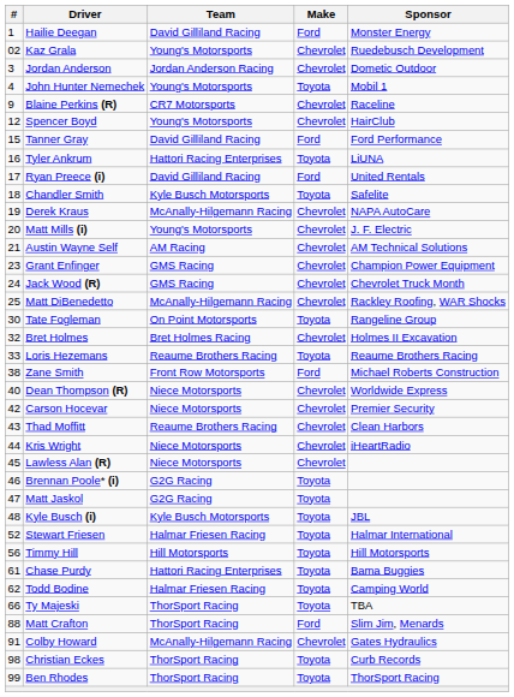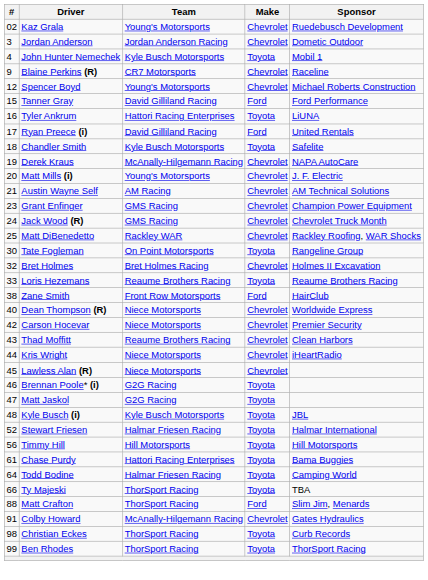 <table class="wikitable" style="font-size:95%">
 <tr>
 <th>#</th>
 <th>Driver</th>
 <th>Team</th>
 <th>Make</th>
 <th>Sponsor</th>
-</tr>
-<tr>
-<td>1</td>
-<td><a href='#'>Hailie Deegan</a></td>
-<td><a href='#'>David Gilliland Racing</a></td>
-<td><a href='#'>Ford</a></td>
-<td><a href='#'>Monster Energy</a></td>
 </tr>
 <tr>
 <td>02</td>
 <td><a href='#'>Kaz Grala</a></td>
 <td><a href='#'>Young's Motorsports</a></td>
 <td><a href='#'>Chevrolet</a></td>
 <td><a href='#'>Ruedebusch Development</a></td>
 </tr>
 <tr>
 <td>3</td>
 <td><a href='#'>Jordan Anderson</a></td>
 <td><a href='#'>Jordan Anderson Racing</a></td>
 <td><a href='#'>Chevrolet</a></td>
 <td><a href='#'>Dometic Outdoor</a></td>
 </tr>
 <tr>
 <td>4</td>
 <td><a href='#'>John Hunter Nemechek</a></td>
-<td><a href='#'>Young's Motorsports</a></td>
+<td><a href='#'>Kyle Busch Motorsports</a></td>
 <td><a href='#'>Toyota</a></td>
 <td><a href='#'>Mobil 1</a></td>
 </tr>
 <tr>
 <td>9</td>
 <td><a href='#'>Blaine Perkins</a> <strong>(R)</strong></td>
 <td><a href='#'>CR7 Motorsports</a></td>
 <td><a href='#'>Chevrolet</a></td>
 <td><a href='#'>Raceline</a></td>
 </tr>
 <tr>
 <td>12</td>
 <td><a href='#'>Spencer Boyd</a></td>
 <td><a href='#'>Young's Motorsports</a></td>
 <td><a href='#'>Chevrolet</a></td>
-<td><a href='#'>HairClub</a></td>
+<td><a href='#'>Michael Roberts Construction</a></td>
 </tr>
 <tr>
 <td>15</td>
 <td><a href='#'>Tanner Gray</a></td>
 <td><a href='#'>David Gilliland Racing</a></td>
 <td><a href='#'>Ford</a></td>
 <td><a href='#'>Ford Performance</a></td>
 </tr>
 <tr>
 <td>16</td>
 <td><a href='#'>Tyler Ankrum</a></td>
 <td><a href='#'>Hattori Racing Enterprises</a></td>
 <td><a href='#'>Toyota</a></td>
 <td><a href='#'>LiUNA</a></td>
 </tr>
 <tr>
 <td>17</td>
 <td><a href='#'>Ryan Preece</a> <strong>(i)</strong></td>
 <td><a href='#'>David Gilliland Racing</a></td>
 <td><a href='#'>Ford</a></td>
 <td><a href='#'>United Rentals</a></td>
 </tr>
 <tr>
 <td>18</td>
 <td><a href='#'>Chandler Smith</a></td>
 <td><a href='#'>Kyle Busch Motorsports</a></td>
 <td><a href='#'>Toyota</a></td>
 <td><a href='#'>Safelite</a></td>
 </tr>
 <tr>
 <td>19</td>
 <td><a href='#'>Derek Kraus</a></td>
 <td><a href='#'>McAnally-Hilgemann Racing</a></td>
 <td><a href='#'>Chevrolet</a></td>
 <td><a href='#'>NAPA AutoCare</a></td>
 </tr>
 <tr>
 <td>20</td>
 <td><a href='#'>Matt Mills</a> <strong>(i)</strong></td>
 <td><a href='#'>Young's Motorsports</a></td>
 <td><a href='#'>Chevrolet</a></td>
 <td><a href='#'>J. F. Electric</a></td>
 </tr>
 <tr>
 <td>21</td>
 <td><a href='#'>Austin Wayne Self</a></td>
 <td><a href='#'>AM Racing</a></td>
 <td><a href='#'>Chevrolet</a></td>
 <td><a href='#'>AM Technical Solutions</a></td>
 </tr>
 <tr>
 <td>23</td>
 <td><a href='#'>Grant Enfinger</a></td>
 <td><a href='#'>GMS Racing</a></td>
 <td><a href='#'>Chevrolet</a></td>
 <td><a href='#'>Champion Power Equipment</a></td>
 </tr>
 <tr>
 <td>24</td>
 <td><a href='#'>Jack Wood</a> <strong>(R)</strong></td>
 <td><a href='#'>GMS Racing</a></td>
 <td><a href='#'>Chevrolet</a></td>
 <td><a href='#'>Chevrolet Truck Month</a></td>
 </tr>
 <tr>
 <td>25</td>
 <td><a href='#'>Matt DiBenedetto</a></td>
-<td><a href='#'>McAnally-Hilgemann Racing</a></td>
+<td><a href='#'>Rackley WAR</a></td>
 <td><a href='#'>Chevrolet</a></td>
 <td><a href='#'>Rackley Roofing</a>, <a href='#'>WAR Shocks</a></td>
 </tr>
 <tr>
 <td>30</td>
 <td><a href='#'>Tate Fogleman</a></td>
 <td><a href='#'>On Point Motorsports</a></td>
 <td><a href='#'>Toyota</a></td>
 <td><a href='#'>Rangeline Group</a></td>
 </tr>
 <tr>
 <td>32</td>
 <td><a href='#'>Bret Holmes</a></td>
 <td><a href='#'>Bret Holmes Racing</a></td>
 <td><a href='#'>Chevrolet</a></td>
 <td><a href='#'>Holmes II Excavation</a></td>
 </tr>
 <tr>
 <td>33</td>
 <td><a href='#'>Loris Hezemans</a></td>
 <td><a href='#'>Reaume Brothers Racing</a></td>
 <td><a href='#'>Toyota</a></td>
 <td><a href='#'>Reaume Brothers Racing</a></td>
 </tr>
 <tr>
 <td>38</td>
 <td><a href='#'>Zane Smith</a></td>
 <td><a href='#'>Front Row Motorsports</a></td>
 <td><a href='#'>Ford</a></td>
-<td><a href='#'>Michael Roberts Construction</a></td>
+<td><a href='#'>HairClub</a></td>
 </tr>
 <tr>
 <td>40</td>
 <td><a href='#'>Dean Thompson</a> <strong>(R)</strong></td>
 <td><a href='#'>Niece Motorsports</a></td>
 <td><a href='#'>Chevrolet</a></td>
 <td><a href='#'>Worldwide Express</a></td>
 </tr>
 <tr>
 <td>42</td>
 <td><a href='#'>Carson Hocevar</a></td>
 <td><a href='#'>Niece Motorsports</a></td>
 <td><a href='#'>Chevrolet</a></td>
 <td><a href='#'>Premier Security</a></td>
 </tr>
 <tr>
 <td>43</td>
 <td><a href='#'>Thad Moffitt</a></td>
 <td><a href='#'>Reaume Brothers Racing</a></td>
 <td><a href='#'>Chevrolet</a></td>
 <td><a href='#'>Clean Harbors</a></td>
 </tr>
 <tr>
 <td>44</td>
 <td><a href='#'>Kris Wright</a></td>
 <td><a href='#'>Niece Motorsports</a></td>
 <td><a href='#'>Chevrolet</a></td>
 <td><a href='#'>iHeartRadio</a></td>
 </tr>
 <tr>
 <td>45</td>
 <td><a href='#'>Lawless Alan</a> <strong>(R)</strong></td>
 <td><a href='#'>Niece Motorsports</a></td>
 <td><a href='#'>Chevrolet</a></td>
 <td></td>
 </tr>
 <tr>
 <td>46</td>
 <td><a href='#'>Brennan Poole</a>* <strong>(i)</strong></td>
 <td><a href='#'>G2G Racing</a></td>
 <td><a href='#'>Toyota</a></td>
 <td></td>
 </tr>
 <tr>
 <td>47</td>
 <td><a href='#'>Matt Jaskol</a></td>
 <td><a href='#'>G2G Racing</a></td>
 <td><a href='#'>Toyota</a></td>
 <td></td>
 </tr>
 <tr>
 <td>48</td>
 <td><a href='#'>Kyle Busch</a> <strong>(i)</strong></td>
 <td><a href='#'>Kyle Busch Motorsports</a></td>
 <td><a href='#'>Toyota</a></td>
 <td><a href='#'>JBL</a></td>
 </tr>
 <tr>
 <td>52</td>
 <td><a href='#'>Stewart Friesen</a></td>
 <td><a href='#'>Halmar Friesen Racing</a></td>
 <td><a href='#'>Toyota</a></td>
 <td><a href='#'>Halmar International</a></td>
 </tr>
 <tr>
 <td>56</td>
 <td><a href='#'>Timmy Hill</a></td>
 <td><a href='#'>Hill Motorsports</a></td>
 <td><a href='#'>Toyota</a></td>
 <td><a href='#'>Hill Motorsports</a></td>
 </tr>
 <tr>
 <td>61</td>
 <td><a href='#'>Chase Purdy</a></td>
 <td><a href='#'>Hattori Racing Enterprises</a></td>
 <td><a href='#'>Toyota</a></td>
 <td><a href='#'>Bama Buggies</a></td>
 </tr>
 <tr>
-<td>62</td>
+<td>64</td>
 <td><a href='#'>Todd Bodine</a></td>
 <td><a href='#'>Halmar Friesen Racing</a></td>
 <td><a href='#'>Toyota</a></td>
 <td><a href='#'>Camping World</a></td>
 </tr>
 <tr>
 <td>66</td>
 <td><a href='#'>Ty Majeski</a></td>
 <td><a href='#'>ThorSport Racing</a></td>
 <td><a href='#'>Toyota</a></td>
 <td>TBA</td>
 </tr>
 <tr>
 <td>88</td>
 <td><a href='#'>Matt Crafton</a></td>
 <td><a href='#'>ThorSport Racing</a></td>
 <td><a href='#'>Ford</a></td>
 <td><a href='#'>Slim Jim</a>, <a href='#'>Menards</a></td>
 </tr>
 <tr>
 <td>91</td>
 <td><a href='#'>Colby Howard</a></td>
 <td><a href='#'>McAnally-Hilgemann Racing</a></td>
 <td><a href='#'>Chevrolet</a></td>
 <td><a href='#'>Gates Hydraulics</a></td>
 </tr>
 <tr>
 <td>98</td>
 <td><a href='#'>Christian Eckes</a></td>
 <td><a href='#'>ThorSport Racing</a></td>
 <td><a href='#'>Toyota</a></td>
 <td><a href='#'>Curb Records</a></td>
 </tr>
 <tr>
 <td>99</td>
 <td><a href='#'>Ben Rhodes</a></td>
 <td><a href='#'>ThorSport Racing</a></td>
 <td><a href='#'>Toyota</a></td>
 <td><a href='#'>ThorSport Racing</a></td>
 </tr>
 <tr>
 <th colspan="5"></th>
 </tr>
 </table>
